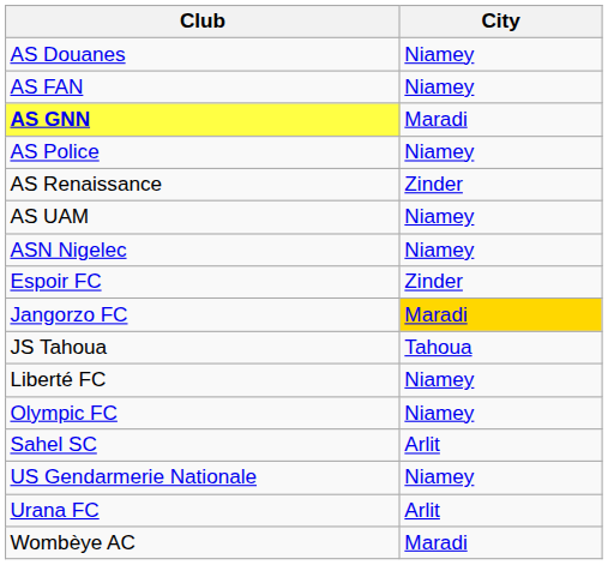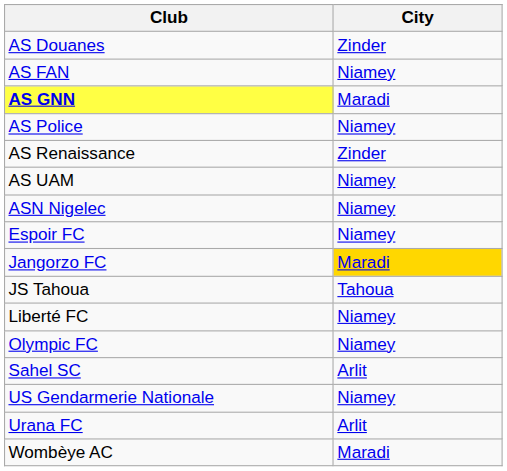 <table class="wikitable sortable">
 <tr>
 <th width="300px">Club</th>
 <th width="150px">City</th>
 </tr>
 <tr>
 <td><a href='#'>AS Douanes</a></td>
-<td><a href='#'>Niamey</a></td>
+<td><a href='#'>Zinder</a></td>
 </tr>
 <tr>
 <td><a href='#'>AS FAN</a></td>
 <td><a href='#'>Niamey</a></td>
 </tr>
 <tr>
 <td bgcolor=#ffff44><strong><a href='#'>AS GNN</a></strong></td>
 <td><a href='#'>Maradi</a></td>
 </tr>
 <tr>
 <td><a href='#'>AS Police</a></td>
 <td><a href='#'>Niamey</a></td>
 </tr>
 <tr>
 <td>AS Renaissance</td>
 <td><a href='#'>Zinder</a></td>
 </tr>
 <tr>
 <td>AS UAM</td>
 <td><a href='#'>Niamey</a></td>
 </tr>
 <tr>
 <td><a href='#'>ASN Nigelec</a></td>
 <td><a href='#'>Niamey</a></td>
 </tr>
 <tr>
 <td><a href='#'>Espoir FC</a></td>
-<td><a href='#'>Zinder</a></td>
+<td><a href='#'>Niamey</a></td>
 </tr>
 <tr>
 <td><a href='#'>Jangorzo FC</a></td>
 <td style="background: gold;"><a href='#'>Maradi</a></td>
 </tr>
 <tr>
 <td>JS Tahoua</td>
 <td><a href='#'>Tahoua</a></td>
 </tr>
 <tr>
 <td>Liberté FC</td>
 <td><a href='#'>Niamey</a></td>
 </tr>
 <tr>
 <td><a href='#'>Olympic FC</a></td>
 <td><a href='#'>Niamey</a></td>
 </tr>
 <tr>
 <td><a href='#'>Sahel SC</a></td>
 <td><a href='#'>Arlit</a></td>
 </tr>
 <tr>
 <td><a href='#'>US Gendarmerie Nationale</a></td>
 <td><a href='#'>Niamey</a></td>
 </tr>
 <tr>
 <td><a href='#'>Urana FC</a></td>
 <td><a href='#'>Arlit</a></td>
 </tr>
 <tr>
 <td>Wombèye AC</td>
 <td><a href='#'>Maradi</a></td>
 </tr>
 </table>
